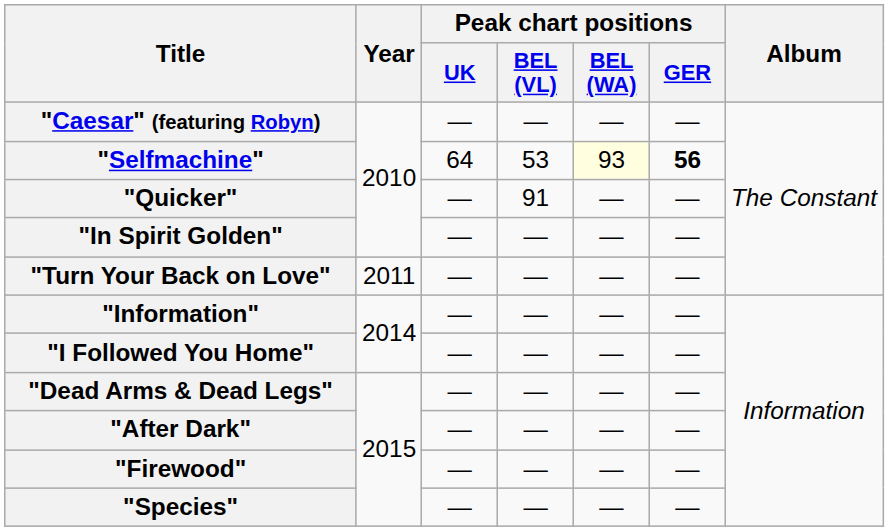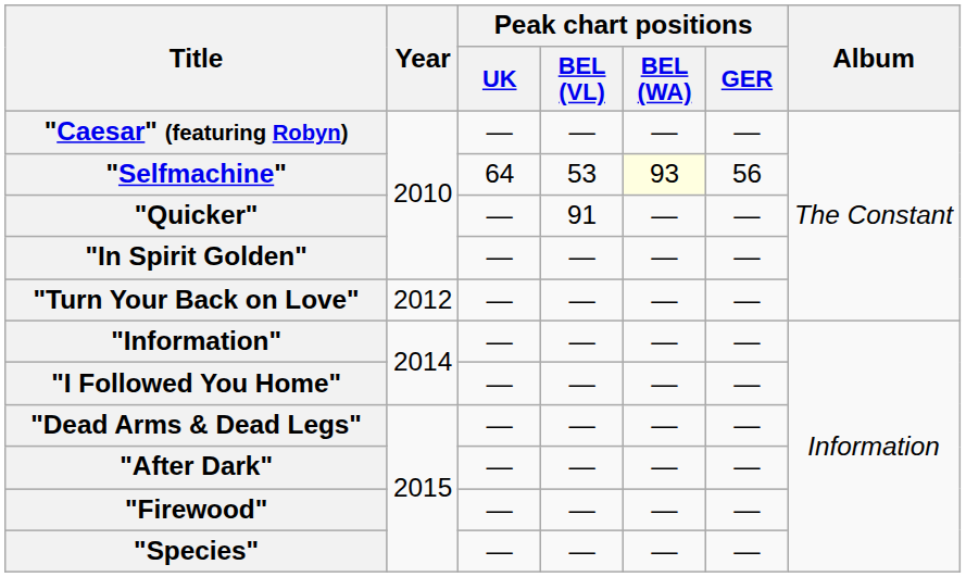 <table class="wikitable plainrowheaders" style="text-align:center;">
 <tr>
 <th scope="col" style="width:14em;" rowspan="2">Title</th>
 <th scope="col" rowspan="2">Year</th>
 <th scope="col" colspan="4">Peak chart positions</th>
 <th scope="col" rowspan="2">Album</th>
 </tr>
 <tr>
 <th scope="col" style="width:3em; font-size:90%"><a href='#'>UK</a></th>
 <th scope="col" style="width:3em; font-size:90%"><a href='#'>BEL<br>(VL)</a><br></th>
 <th scope="col" style="width:3em; font-size:90%"><a href='#'>BEL<br>(WA)</a><br></th>
 <th scope="col" style="width:3em; font-size:90%"><a href='#'>GER</a></th>
 </tr>
 <tr>
 <th scope="row">"<a href='#'>Caesar</a>" <small>(featuring <a href='#'>Robyn</a>)</small></th>
 <td rowspan="4">2010</td>
 <td>—</td>
 <td>—</td>
 <td>—</td>
 <td>—</td>
 <td rowspan="5"><em>The Constant</em></td>
 </tr>
 <tr>
 <th scope="row">"<a href='#'>Selfmachine</a>"</th>
 <td>64</td>
 <td>53</td>
 <td style="background: lightyellow;">93</td>
-<td><strong>56</strong></td>
+<td>56</td>
 </tr>
 <tr>
 <th scope="row">"Quicker"</th>
 <td>—</td>
 <td>91</td>
 <td>—</td>
 <td>—</td>
 </tr>
 <tr>
 <th scope="row">"In Spirit Golden"</th>
 <td>—</td>
 <td>—</td>
 <td>—</td>
 <td>—</td>
 </tr>
 <tr>
 <th scope="row">"Turn Your Back on Love"</th>
-<td>2011</td>
+<td>2012</td>
 <td>—</td>
 <td>—</td>
 <td>—</td>
 <td>—</td>
 </tr>
 <tr>
 <th scope="row">"Information"</th>
 <td rowspan="2">2014</td>
 <td>—</td>
 <td>—</td>
 <td>—</td>
 <td>—</td>
 <td rowspan="6"><em>Information</em></td>
 </tr>
 <tr>
 <th scope="row">"I Followed You Home"</th>
 <td>—</td>
 <td>—</td>
 <td>—</td>
 <td>—</td>
 </tr>
 <tr>
 <th scope="row">"Dead Arms & Dead Legs"</th>
 <td rowspan="4">2015</td>
 <td>—</td>
 <td>—</td>
 <td>—</td>
 <td>—</td>
 </tr>
 <tr>
 <th scope="row">"After Dark"</th>
 <td>—</td>
 <td>—</td>
 <td>—</td>
 <td>—</td>
 </tr>
 <tr>
 <th scope="row">"Firewood"</th>
 <td>—</td>
 <td>—</td>
 <td>—</td>
 <td>—</td>
 </tr>
 <tr>
 <th scope="row">"Species"</th>
 <td>—</td>
 <td>—</td>
 <td>—</td>
 <td>—</td>
 </tr>
 </table>
